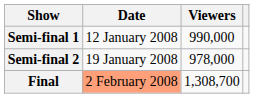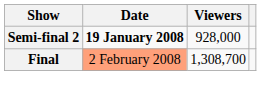 <table class="wikitable plainrowheaders sortable" style="text-align:center">
 <tr>
 <th>Show</th>
 <th>Date</th>
 <th>Viewers</th>
 <th></th>
 </tr>
 <tr>
-<th scope="row">Semi-final 1</th>
-<td>12 January 2008</td>
-<td>990,000</td>
-<td></td>
-</tr>
-<tr>
 <th scope="row">Semi-final 2</th>
-<td>19 January 2008</td>
-<td>978,000</td>
+<td><strong>19 January 2008</strong></td>
+<td>928,000</td>
 <td></td>
 </tr>
 <tr>
 <th scope="row">Final</th>
 <td style="background: lightsalmon;">2 February 2008</td>
 <td>1,308,700</td>
 <td></td>
 </tr>
 </table>
